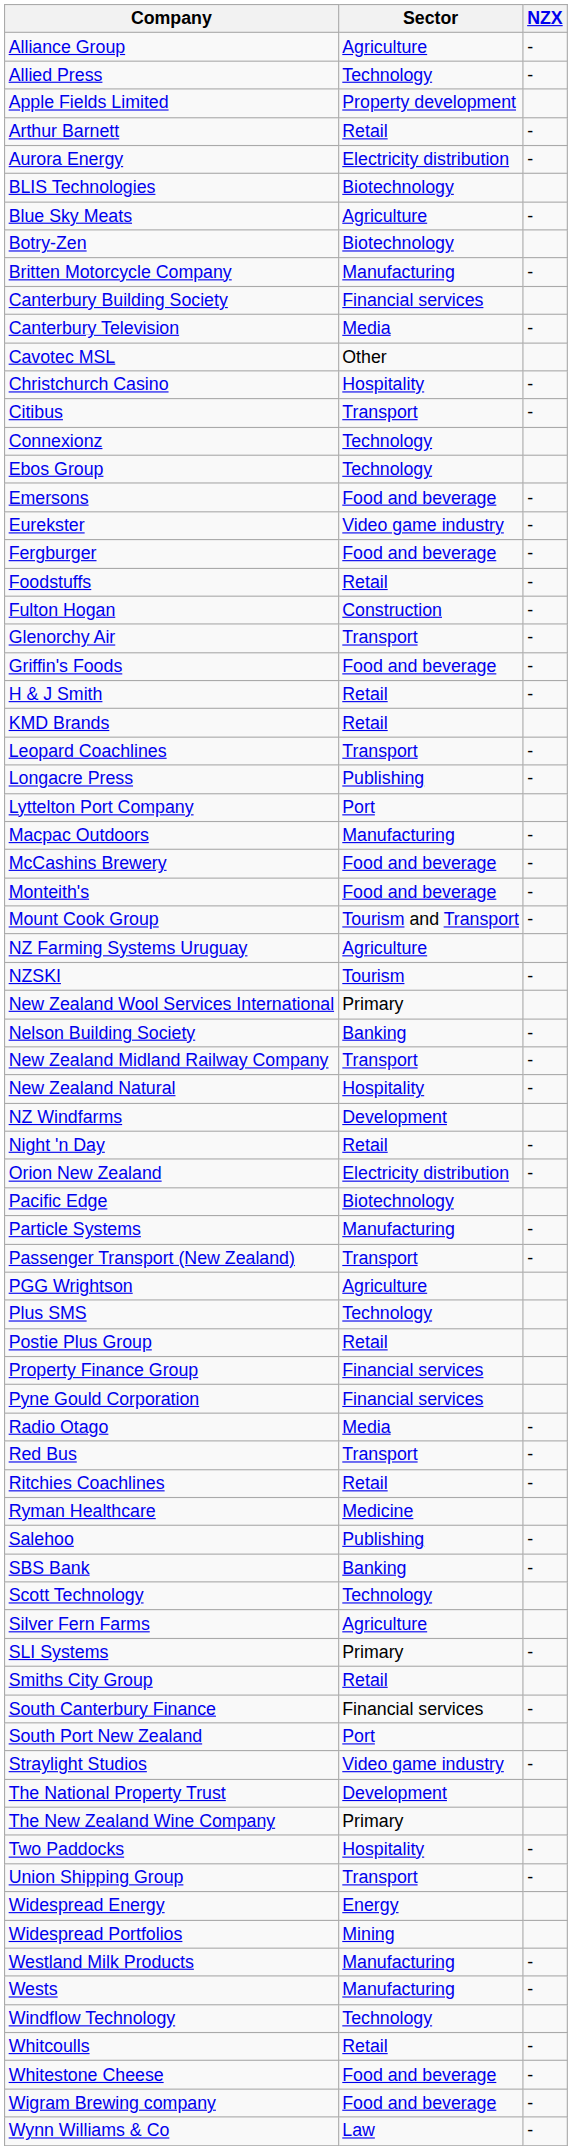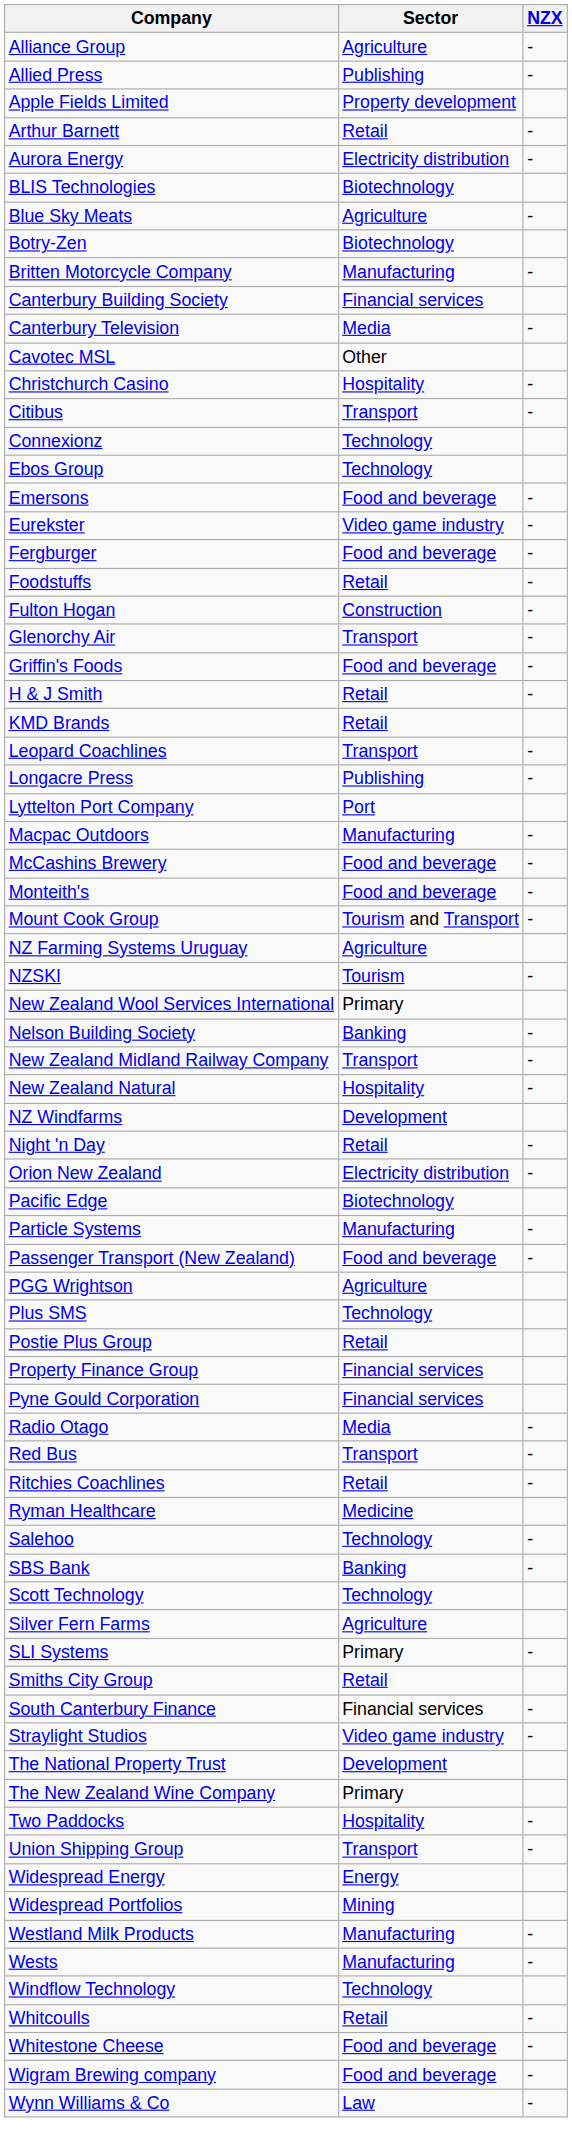 <table class="wikitable sortable">
 <tr>
 <th>Company</th>
 <th>Sector</th>
 <th><a href='#'>NZX</a></th>
 </tr>
 <tr>
 <td><a href='#'>Alliance Group</a></td>
 <td><a href='#'>Agriculture</a></td>
 <td>-</td>
 </tr>
 <tr>
 <td><a href='#'>Allied Press</a></td>
-<td><a href='#'>Technology</a></td>
+<td><a href='#'>Publishing</a></td>
 <td>-</td>
 </tr>
 <tr>
 <td><a href='#'>Apple Fields Limited</a></td>
 <td><a href='#'>Property development</a></td>
 <td></td>
 </tr>
 <tr>
 <td><a href='#'>Arthur Barnett</a></td>
 <td><a href='#'>Retail</a></td>
 <td>-</td>
 </tr>
 <tr>
 <td><a href='#'>Aurora Energy</a></td>
 <td><a href='#'>Electricity distribution</a></td>
 <td>-</td>
 </tr>
 <tr>
 <td><a href='#'>BLIS Technologies</a></td>
 <td><a href='#'>Biotechnology</a></td>
 <td></td>
 </tr>
 <tr>
 <td><a href='#'>Blue Sky Meats</a></td>
 <td><a href='#'>Agriculture</a></td>
 <td>-</td>
 </tr>
 <tr>
 <td><a href='#'>Botry-Zen</a></td>
 <td><a href='#'>Biotechnology</a></td>
 <td></td>
 </tr>
 <tr>
 <td><a href='#'>Britten Motorcycle Company</a></td>
 <td><a href='#'>Manufacturing</a></td>
 <td>-</td>
 </tr>
 <tr>
 <td><a href='#'>Canterbury Building Society</a></td>
 <td><a href='#'>Financial services</a></td>
 <td></td>
 </tr>
 <tr>
 <td><a href='#'>Canterbury Television</a></td>
 <td><a href='#'>Media</a></td>
 <td>-</td>
 </tr>
 <tr>
 <td><a href='#'>Cavotec MSL</a></td>
 <td>Other</td>
 <td></td>
 </tr>
 <tr>
 <td><a href='#'>Christchurch Casino</a></td>
 <td><a href='#'>Hospitality</a></td>
 <td>-</td>
 </tr>
 <tr>
 <td><a href='#'>Citibus</a></td>
 <td><a href='#'>Transport</a></td>
 <td>-</td>
 </tr>
 <tr>
 <td><a href='#'>Connexionz</a></td>
 <td><a href='#'>Technology</a></td>
 <td></td>
 </tr>
 <tr>
 <td><a href='#'>Ebos Group</a></td>
 <td><a href='#'>Technology</a></td>
 <td></td>
 </tr>
 <tr>
 <td><a href='#'>Emersons</a></td>
 <td><a href='#'>Food and beverage</a></td>
 <td>-</td>
 </tr>
 <tr>
 <td><a href='#'>Eurekster</a></td>
 <td><a href='#'>Video game industry</a></td>
 <td>-</td>
 </tr>
 <tr>
 <td><a href='#'>Fergburger</a></td>
 <td><a href='#'>Food and beverage</a></td>
 <td>-</td>
 </tr>
 <tr>
 <td><a href='#'>Foodstuffs</a></td>
 <td><a href='#'>Retail</a></td>
 <td>-</td>
 </tr>
 <tr>
 <td><a href='#'>Fulton Hogan</a></td>
 <td><a href='#'>Construction</a></td>
 <td>-</td>
 </tr>
 <tr>
 <td><a href='#'>Glenorchy Air</a></td>
 <td><a href='#'>Transport</a></td>
 <td>-</td>
 </tr>
 <tr>
 <td><a href='#'>Griffin's Foods</a></td>
 <td><a href='#'>Food and beverage</a></td>
 <td>-</td>
 </tr>
 <tr>
 <td><a href='#'>H & J Smith</a></td>
 <td><a href='#'>Retail</a></td>
 <td>-</td>
 </tr>
 <tr>
 <td><a href='#'>KMD Brands</a></td>
 <td><a href='#'>Retail</a></td>
 <td></td>
 </tr>
 <tr>
 <td><a href='#'>Leopard Coachlines</a></td>
 <td><a href='#'>Transport</a></td>
 <td>-</td>
 </tr>
 <tr>
 <td><a href='#'>Longacre Press</a></td>
 <td><a href='#'>Publishing</a></td>
 <td>-</td>
 </tr>
 <tr>
 <td><a href='#'>Lyttelton Port Company</a></td>
 <td><a href='#'>Port</a></td>
 <td></td>
 </tr>
 <tr>
 <td><a href='#'>Macpac Outdoors</a></td>
 <td><a href='#'>Manufacturing</a></td>
 <td>-</td>
 </tr>
 <tr>
 <td><a href='#'>McCashins Brewery</a></td>
 <td><a href='#'>Food and beverage</a></td>
 <td>-</td>
 </tr>
 <tr>
 <td><a href='#'>Monteith's</a></td>
 <td><a href='#'>Food and beverage</a></td>
 <td>-</td>
 </tr>
 <tr>
 <td><a href='#'>Mount Cook Group</a></td>
 <td><a href='#'>Tourism</a> and <a href='#'>Transport</a></td>
 <td>-</td>
 </tr>
 <tr>
 <td><a href='#'>NZ Farming Systems Uruguay</a></td>
 <td><a href='#'>Agriculture</a></td>
 <td></td>
 </tr>
 <tr>
 <td><a href='#'>NZSKI</a></td>
 <td><a href='#'>Tourism</a></td>
 <td>-</td>
 </tr>
 <tr>
 <td><a href='#'>New Zealand Wool Services International</a></td>
 <td>Primary</td>
 <td></td>
 </tr>
 <tr>
 <td><a href='#'>Nelson Building Society</a></td>
 <td><a href='#'>Banking</a></td>
 <td>-</td>
 </tr>
 <tr>
 <td><a href='#'>New Zealand Midland Railway Company</a></td>
 <td><a href='#'>Transport</a></td>
 <td>-</td>
 </tr>
 <tr>
 <td><a href='#'>New Zealand Natural</a></td>
 <td><a href='#'>Hospitality</a></td>
 <td>-</td>
 </tr>
 <tr>
 <td><a href='#'>NZ Windfarms</a></td>
 <td><a href='#'>Development</a></td>
 <td></td>
 </tr>
 <tr>
 <td><a href='#'>Night 'n Day</a></td>
 <td><a href='#'>Retail</a></td>
 <td>-</td>
 </tr>
 <tr>
 <td><a href='#'>Orion New Zealand</a></td>
 <td><a href='#'>Electricity distribution</a></td>
 <td>-</td>
 </tr>
 <tr>
 <td><a href='#'>Pacific Edge</a></td>
 <td><a href='#'>Biotechnology</a></td>
 <td></td>
 </tr>
 <tr>
 <td><a href='#'>Particle Systems</a></td>
 <td><a href='#'>Manufacturing</a></td>
 <td>-</td>
 </tr>
 <tr>
 <td><a href='#'>Passenger Transport (New Zealand)</a></td>
-<td><a href='#'>Transport</a></td>
+<td><a href='#'>Food and beverage</a></td>
 <td>-</td>
 </tr>
 <tr>
 <td><a href='#'>PGG Wrightson</a></td>
 <td><a href='#'>Agriculture</a></td>
 <td></td>
 </tr>
 <tr>
 <td><a href='#'>Plus SMS</a></td>
 <td><a href='#'>Technology</a></td>
 <td></td>
 </tr>
 <tr>
 <td><a href='#'>Postie Plus Group</a></td>
 <td><a href='#'>Retail</a></td>
 <td></td>
 </tr>
 <tr>
 <td><a href='#'>Property Finance Group</a></td>
 <td><a href='#'>Financial services</a></td>
 <td></td>
 </tr>
 <tr>
 <td><a href='#'>Pyne Gould Corporation</a></td>
 <td><a href='#'>Financial services</a></td>
 <td></td>
 </tr>
 <tr>
 <td><a href='#'>Radio Otago</a></td>
 <td><a href='#'>Media</a></td>
 <td>-</td>
 </tr>
 <tr>
 <td><a href='#'>Red Bus</a></td>
 <td><a href='#'>Transport</a></td>
 <td>-</td>
 </tr>
 <tr>
 <td><a href='#'>Ritchies Coachlines</a></td>
 <td><a href='#'>Retail</a></td>
 <td>-</td>
 </tr>
 <tr>
 <td><a href='#'>Ryman Healthcare</a></td>
 <td><a href='#'>Medicine</a></td>
 <td></td>
 </tr>
 <tr>
 <td><a href='#'>Salehoo</a></td>
-<td><a href='#'>Publishing</a></td>
+<td><a href='#'>Technology</a></td>
 <td>-</td>
 </tr>
 <tr>
 <td><a href='#'>SBS Bank</a></td>
 <td><a href='#'>Banking</a></td>
 <td>-</td>
 </tr>
 <tr>
 <td><a href='#'>Scott Technology</a></td>
 <td><a href='#'>Technology</a></td>
 <td></td>
 </tr>
 <tr>
 <td><a href='#'>Silver Fern Farms</a></td>
 <td><a href='#'>Agriculture</a></td>
 <td></td>
 </tr>
 <tr>
 <td><a href='#'>SLI Systems</a></td>
 <td>Primary</td>
 <td>-</td>
 </tr>
 <tr>
 <td><a href='#'>Smiths City Group</a></td>
 <td><a href='#'>Retail</a></td>
 <td></td>
 </tr>
 <tr>
 <td><a href='#'>South Canterbury Finance</a></td>
 <td>Financial services</td>
 <td>-</td>
-</tr>
-<tr>
-<td><a href='#'>South Port New Zealand</a></td>
-<td><a href='#'>Port</a></td>
-<td></td>
 </tr>
 <tr>
 <td><a href='#'>Straylight Studios</a></td>
 <td><a href='#'>Video game industry</a></td>
 <td>-</td>
 </tr>
 <tr>
 <td><a href='#'>The National Property Trust</a></td>
 <td><a href='#'>Development</a></td>
 <td></td>
 </tr>
 <tr>
 <td><a href='#'>The New Zealand Wine Company</a></td>
 <td>Primary</td>
 <td></td>
 </tr>
 <tr>
 <td><a href='#'>Two Paddocks</a></td>
 <td><a href='#'>Hospitality</a></td>
 <td>-</td>
 </tr>
 <tr>
 <td><a href='#'>Union Shipping Group</a></td>
 <td><a href='#'>Transport</a></td>
 <td>-</td>
 </tr>
 <tr>
 <td><a href='#'>Widespread Energy</a></td>
 <td><a href='#'>Energy</a></td>
 <td></td>
 </tr>
 <tr>
 <td><a href='#'>Widespread Portfolios</a></td>
 <td><a href='#'>Mining</a></td>
 <td></td>
 </tr>
 <tr>
 <td><a href='#'>Westland Milk Products</a></td>
 <td><a href='#'>Manufacturing</a></td>
 <td>-</td>
 </tr>
 <tr>
 <td><a href='#'>Wests</a></td>
 <td><a href='#'>Manufacturing</a></td>
 <td>-</td>
 </tr>
 <tr>
 <td><a href='#'>Windflow Technology</a></td>
 <td><a href='#'>Technology</a></td>
 <td></td>
 </tr>
 <tr>
 <td><a href='#'>Whitcoulls</a></td>
 <td><a href='#'>Retail</a></td>
 <td>-</td>
 </tr>
 <tr>
 <td><a href='#'>Whitestone Cheese</a></td>
 <td><a href='#'>Food and beverage</a></td>
 <td>-</td>
 </tr>
 <tr>
 <td><a href='#'>Wigram Brewing company</a></td>
 <td><a href='#'>Food and beverage</a></td>
 <td>-</td>
 </tr>
 <tr>
 <td><a href='#'>Wynn Williams & Co</a></td>
 <td><a href='#'>Law</a></td>
 <td>-</td>
 </tr>
 </table>
